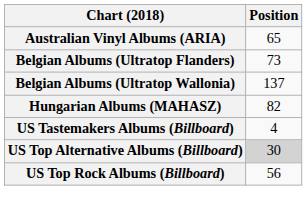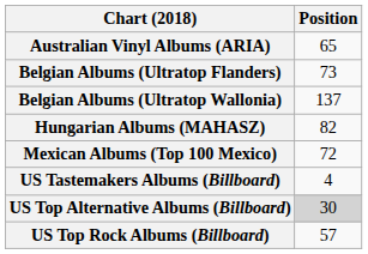 <table class="wikitable sortable plainrowheaders" style="text-align:center">
 <tr>
 <th scope="col">Chart (2018)</th>
 <th scope="col">Position</th>
 </tr>
 <tr>
 <th scope="row">Australian Vinyl Albums (ARIA)</th>
 <td>65</td>
 </tr>
 <tr>
 <th scope="row">Belgian Albums (Ultratop Flanders)</th>
 <td>73</td>
 </tr>
 <tr>
 <th scope="row">Belgian Albums (Ultratop Wallonia)</th>
 <td>137</td>
 </tr>
 <tr>
 <th scope="row">Hungarian Albums (MAHASZ)</th>
 <td>82</td>
 </tr>
 <tr>
+<th scope="row">Mexican Albums (Top 100 Mexico)</th>
+<td>72</td>
+</tr>
+<tr>
 <th scope="row">US Tastemakers Albums (<em>Billboard</em>)</th>
 <td>4</td>
 </tr>
 <tr>
 <th scope="row">US Top Alternative Albums (<em>Billboard</em>)</th>
 <td style="background: lightgrey;">30</td>
 </tr>
 <tr>
 <th scope="row">US Top Rock Albums (<em>Billboard</em>)</th>
-<td>56</td>
+<td>57</td>
 </tr>
 </table>
